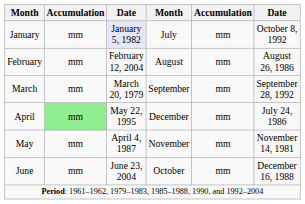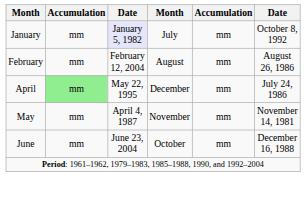 <table class="wikitable" style="float:right; margin:1em; border-collapse:collapse; text-align:center; font-size:90%">
 <tr>
 <th width="50">Month</th>
 <th width="30">Accumulation</th>
 <th width="30">Date</th>
 <th width="50">Month</th>
 <th width="30">Accumulation</th>
 <th width="30">Date</th>
 </tr>
 <tr>
 <td>January</td>
 <td> mm</td>
 <td style="background: lavender;">January 5, 1982</td>
 <td>July</td>
 <td> mm</td>
 <td>October 8, 1992</td>
 </tr>
 <tr>
 <td>February</td>
 <td> mm</td>
 <td>February 12, 2004</td>
 <td>August</td>
 <td> mm</td>
 <td>August 26, 1986</td>
-</tr>
-<tr>
-<td>March</td>
-<td> mm</td>
-<td>March 20, 1979</td>
-<td>September</td>
-<td> mm</td>
-<td>September 28, 1992</td>
 </tr>
 <tr>
 <td>April</td>
 <td style="background: lightgreen;"> mm</td>
 <td>May 22, 1995</td>
 <td>December</td>
 <td> mm</td>
 <td>July 24, 1986</td>
 </tr>
 <tr>
 <td>May</td>
 <td> mm</td>
 <td>April 4, 1987</td>
 <td>November</td>
 <td> mm</td>
 <td>November 14, 1981</td>
 </tr>
 <tr>
 <td>June</td>
 <td> mm</td>
 <td>June 23, 2004</td>
 <td>October</td>
 <td> mm</td>
 <td>December 16, 1988</td>
 </tr>
 <tr>
 <td colspan="6" style="font-size:85%"><strong>Period</strong>: 1961–1962, 1979–1983, 1985–1988, 1990, and 1992–2004</td>
 </tr>
 </table>
